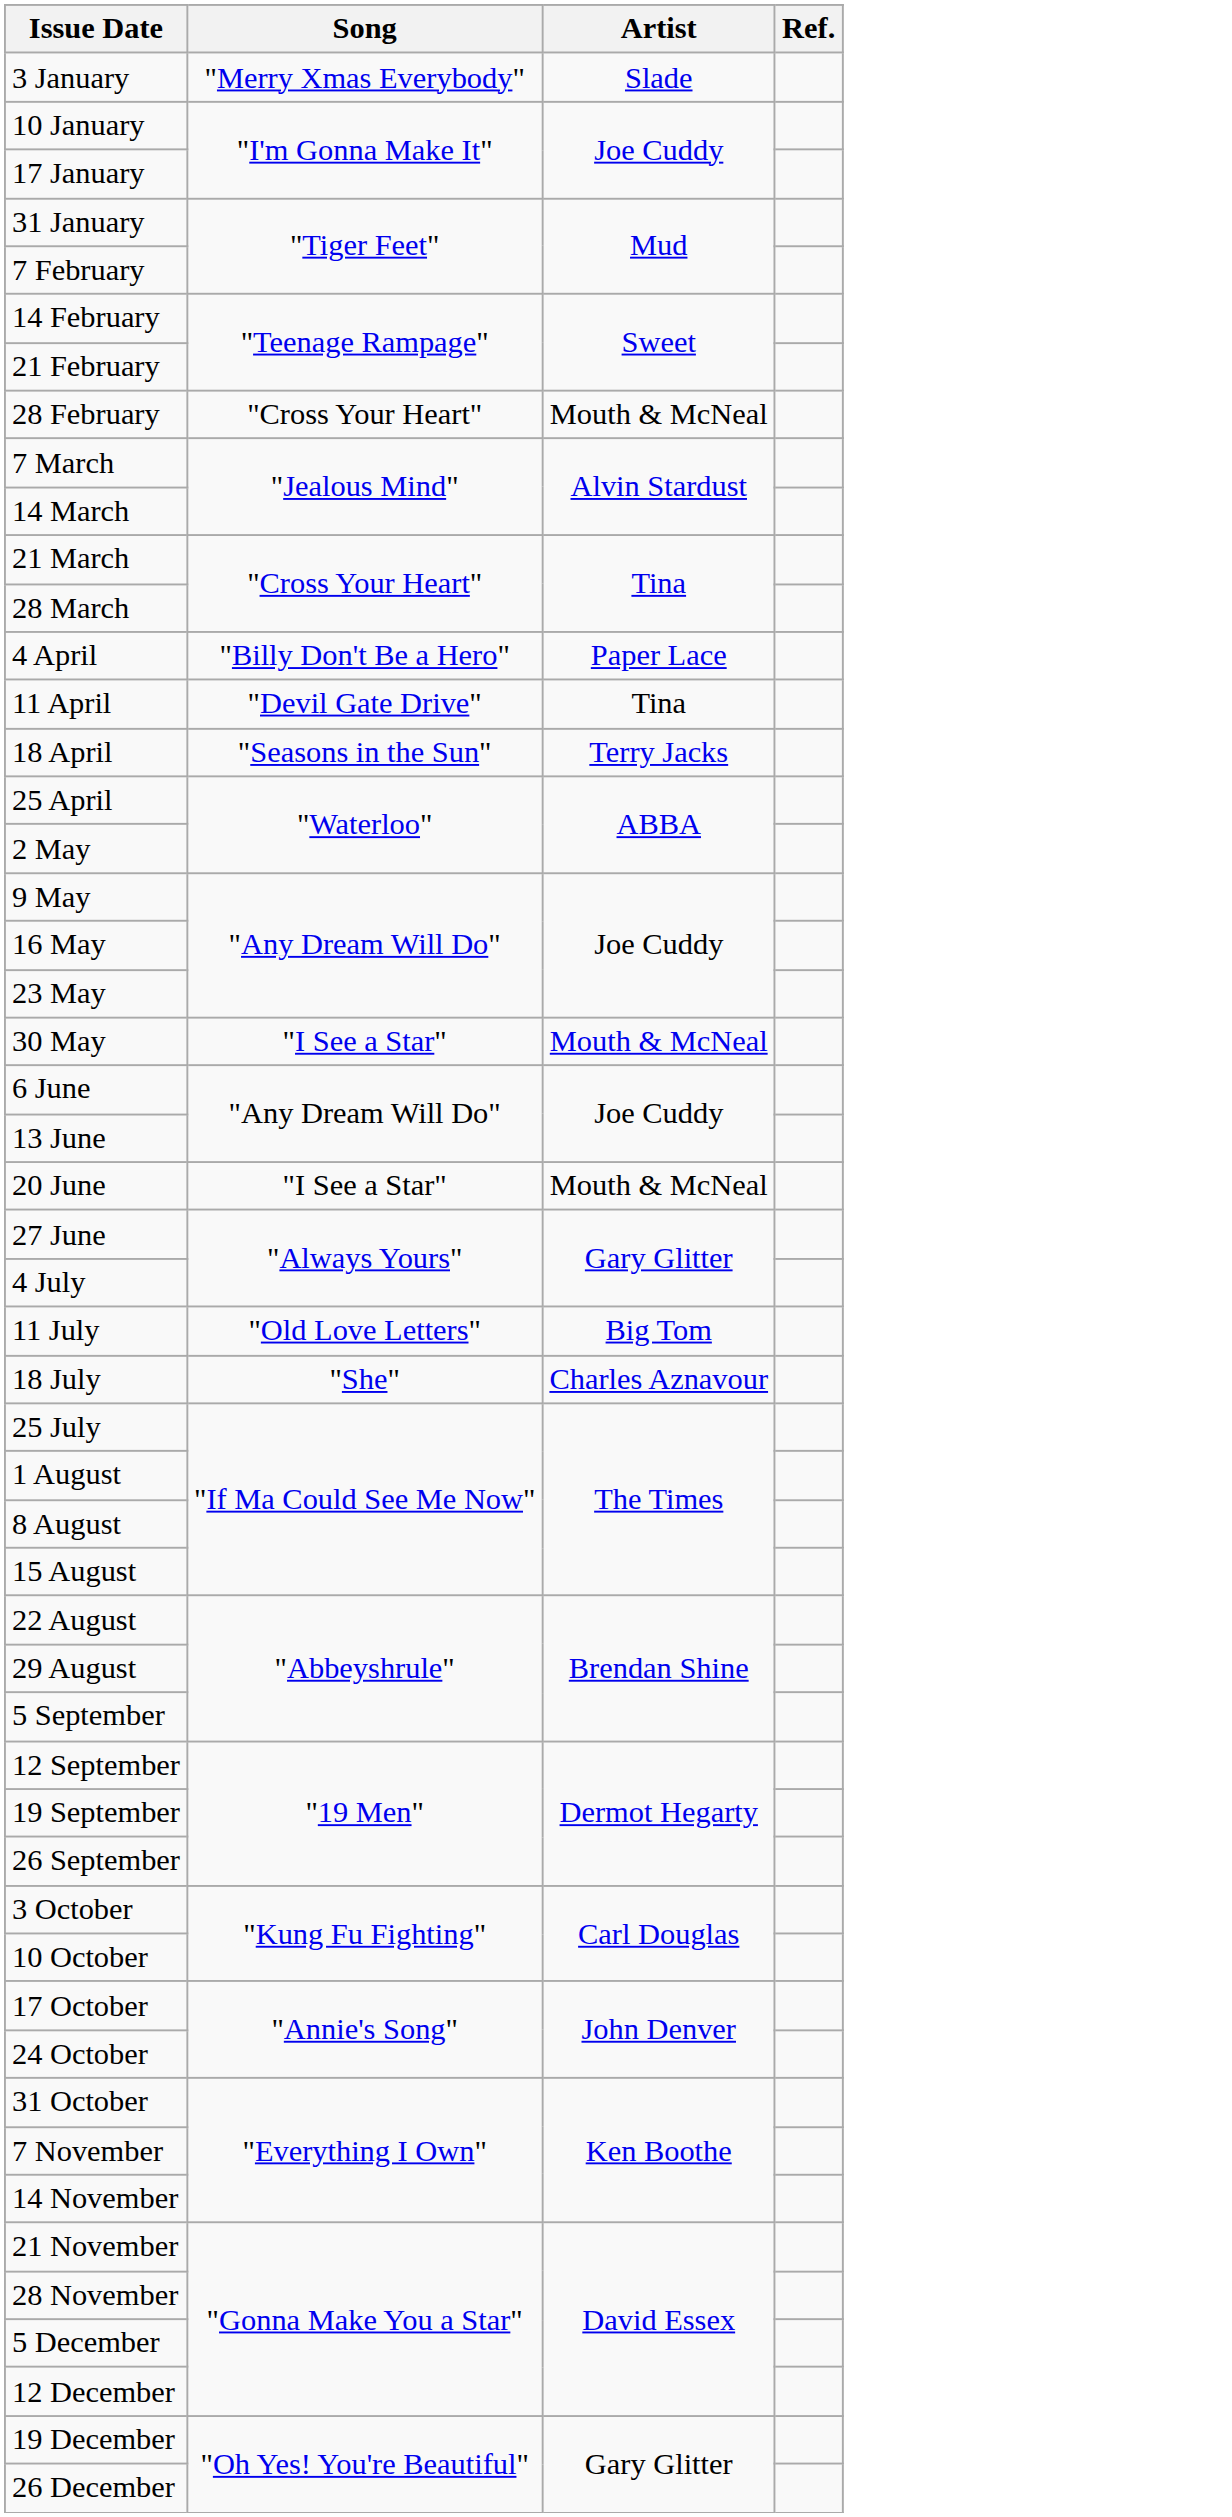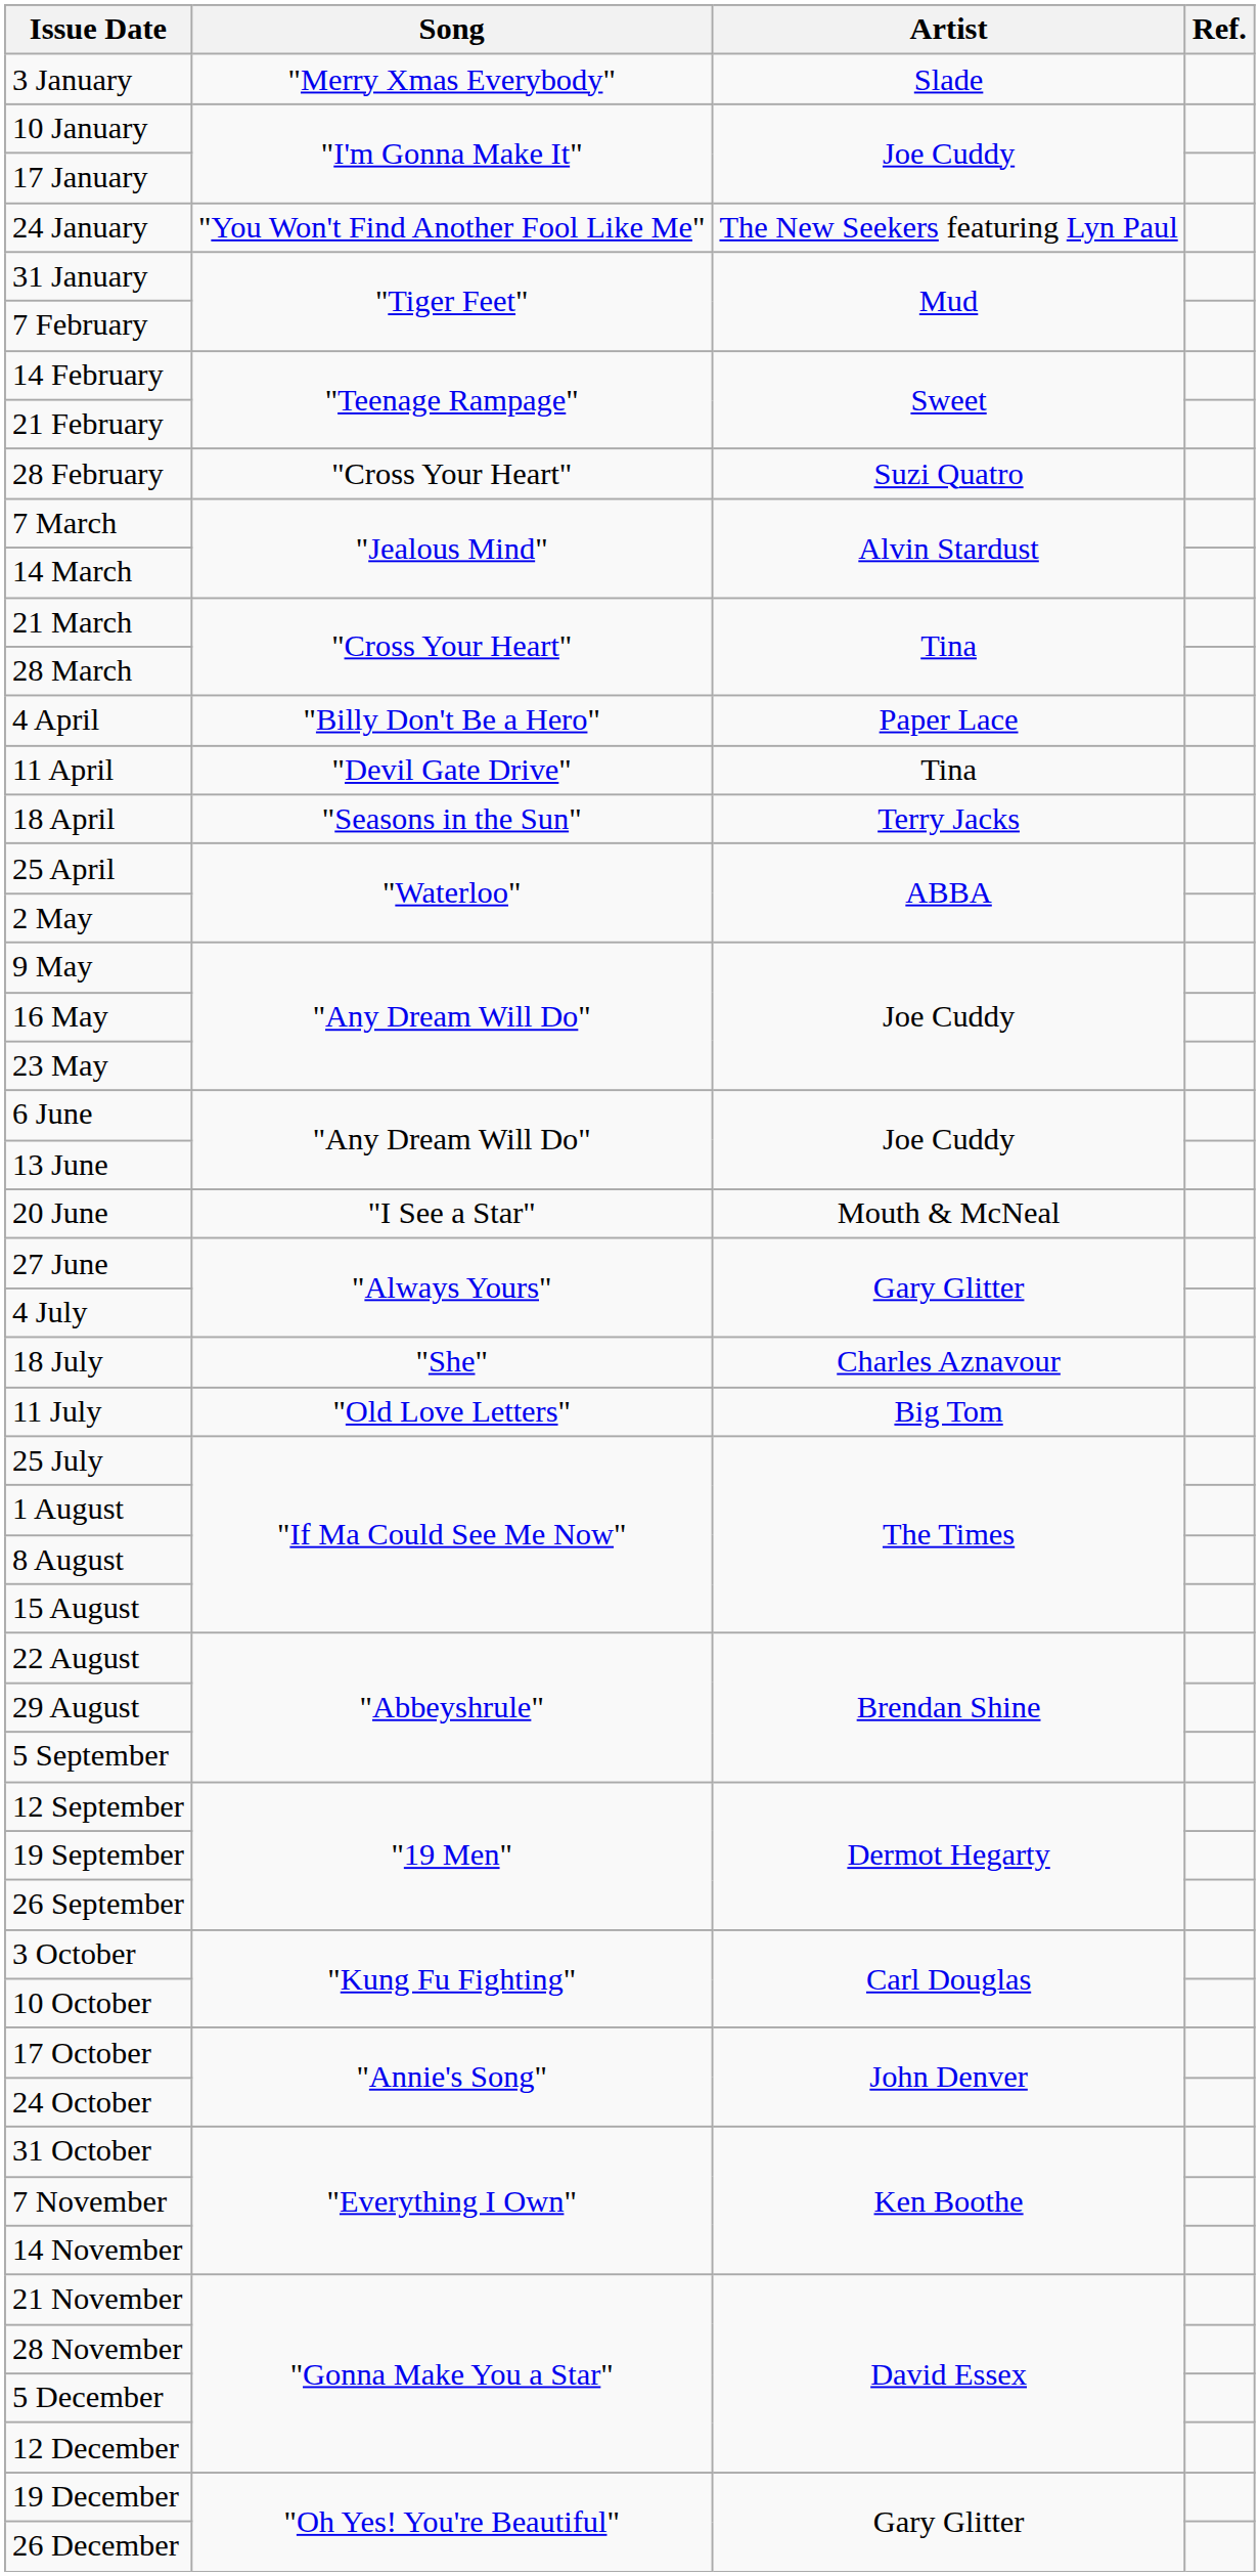 <table class="wikitable">
 <tr>
 <th>Issue Date</th>
 <th>Song</th>
 <th>Artist</th>
 <th>Ref.</th>
 </tr>
 <tr>
 <td>3 January</td>
 <td align=center>"<a href='#'>Merry Xmas Everybody</a>"</td>
 <td align=center><a href='#'>Slade</a></td>
 <td></td>
 </tr>
 <tr>
 <td>10 January</td>
 <td rowspan=2 align=center>"<a href='#'>I'm Gonna Make It</a>"</td>
 <td rowspan=2 align=center><a href='#'>Joe Cuddy</a></td>
 <td></td>
 </tr>
 <tr>
 <td>17 January</td>
+<td></td>
+</tr>
+<tr>
+<td>24 January</td>
+<td align=center>"<a href='#'>You Won't Find Another Fool Like Me</a>"</td>
+<td align=center><a href='#'>The New Seekers</a> featuring <a href='#'>Lyn Paul</a></td>
 <td></td>
 </tr>
 <tr>
 <td>31 January</td>
 <td rowspan=2 align=center>"<a href='#'>Tiger Feet</a>"</td>
 <td rowspan=2 align=center><a href='#'>Mud</a></td>
 <td></td>
 </tr>
 <tr>
 <td>7 February</td>
 <td></td>
 </tr>
 <tr>
 <td>14 February</td>
 <td rowspan=2 align=center>"<a href='#'>Teenage Rampage</a>"</td>
 <td rowspan=2 align=center><a href='#'>Sweet</a></td>
 <td></td>
 </tr>
 <tr>
 <td>21 February</td>
 <td></td>
 </tr>
 <tr>
 <td>28 February</td>
 <td align=center>"Cross Your Heart"</td>
-<td align=center>Mouth & McNeal</td>
+<td align=center><a href='#'>Suzi Quatro</a></td>
 <td></td>
 </tr>
 <tr>
 <td>7 March</td>
 <td rowspan=2 align=center>"<a href='#'>Jealous Mind</a>"</td>
 <td rowspan=2 align=center><a href='#'>Alvin Stardust</a></td>
 <td></td>
 </tr>
 <tr>
 <td>14 March</td>
 <td></td>
 </tr>
 <tr>
 <td>21 March</td>
 <td rowspan=2 align=center>"<a href='#'>Cross Your Heart</a>"</td>
 <td rowspan=2 align=center><a href='#'>Tina</a></td>
 <td></td>
 </tr>
 <tr>
 <td>28 March</td>
 <td></td>
 </tr>
 <tr>
 <td>4 April</td>
 <td align=center>"<a href='#'>Billy Don't Be a Hero</a>"</td>
 <td align=center><a href='#'>Paper Lace</a></td>
 <td></td>
 </tr>
 <tr>
 <td>11 April</td>
 <td align=center>"<a href='#'>Devil Gate Drive</a>"</td>
 <td align=center>Tina</td>
 <td></td>
 </tr>
 <tr>
 <td>18 April</td>
 <td align=center>"<a href='#'>Seasons in the Sun</a>"</td>
 <td align=center><a href='#'>Terry Jacks</a></td>
 <td></td>
 </tr>
 <tr>
 <td>25 April</td>
 <td rowspan=2 align=center>"<a href='#'>Waterloo</a>"</td>
 <td rowspan=2 align=center><a href='#'>ABBA</a></td>
 <td></td>
 </tr>
 <tr>
 <td>2 May</td>
 <td></td>
 </tr>
 <tr>
 <td>9 May</td>
 <td rowspan=3 align=center>"<a href='#'>Any Dream Will Do</a>"</td>
 <td rowspan=3 align=center>Joe Cuddy</td>
 <td></td>
 </tr>
 <tr>
 <td>16 May</td>
 <td></td>
 </tr>
 <tr>
 <td>23 May</td>
 <td></td>
 </tr>
 <tr>
-<td>30 May</td>
-<td align=center>"<a href='#'>I See a Star</a>"</td>
-<td align=center><a href='#'>Mouth & McNeal</a></td>
-<td></td>
-</tr>
-<tr>
 <td>6 June</td>
 <td rowspan=2 align=center>"Any Dream Will Do"</td>
 <td rowspan=2 align=center>Joe Cuddy</td>
 <td></td>
 </tr>
 <tr>
 <td>13 June</td>
 <td></td>
 </tr>
 <tr>
 <td>20 June</td>
 <td align=center>"I See a Star"</td>
 <td align=center>Mouth & McNeal</td>
 <td></td>
 </tr>
 <tr>
 <td>27 June</td>
 <td rowspan=2 align=center>"<a href='#'>Always Yours</a>"</td>
 <td rowspan=2 align=center><a href='#'>Gary Glitter</a></td>
 <td></td>
 </tr>
 <tr>
 <td>4 July</td>
 <td></td>
 </tr>
 <tr>
+<td>18 July</td>
+<td align=center>"<a href='#'>She</a>"</td>
+<td align=center><a href='#'>Charles Aznavour</a></td>
+<td></td>
+</tr>
+<tr>
 <td>11 July</td>
 <td align=center>"<a href='#'>Old Love Letters</a>"</td>
 <td align=center><a href='#'>Big Tom</a></td>
-<td></td>
-</tr>
-<tr>
-<td>18 July</td>
-<td align=center>"<a href='#'>She</a>"</td>
-<td align=center><a href='#'>Charles Aznavour</a></td>
 <td></td>
 </tr>
 <tr>
 <td>25 July</td>
 <td rowspan=4 align=center>"<a href='#'>If Ma Could See Me Now</a>"</td>
 <td rowspan=4 align=center><a href='#'>The Times</a></td>
 <td></td>
 </tr>
 <tr>
 <td>1 August</td>
 <td></td>
 </tr>
 <tr>
 <td>8 August</td>
 <td></td>
 </tr>
 <tr>
 <td>15 August</td>
 <td></td>
 </tr>
 <tr>
 <td>22 August</td>
 <td rowspan=3 align=center>"<a href='#'>Abbeyshrule</a>"</td>
 <td rowspan=3 align=center><a href='#'>Brendan Shine</a></td>
 <td></td>
 </tr>
 <tr>
 <td>29 August</td>
 <td></td>
 </tr>
 <tr>
 <td>5 September</td>
 <td></td>
 </tr>
 <tr>
 <td>12 September</td>
 <td rowspan=3 align=center>"<a href='#'>19 Men</a>"</td>
 <td rowspan=3 align=center><a href='#'>Dermot Hegarty</a></td>
 <td></td>
 </tr>
 <tr>
 <td>19 September</td>
 <td></td>
 </tr>
 <tr>
 <td>26 September</td>
 <td></td>
 </tr>
 <tr>
 <td>3 October</td>
 <td rowspan=2 align=center>"<a href='#'>Kung Fu Fighting</a>"</td>
 <td rowspan=2 align=center><a href='#'>Carl Douglas</a></td>
 <td></td>
 </tr>
 <tr>
 <td>10 October</td>
 <td></td>
 </tr>
 <tr>
 <td>17 October</td>
 <td rowspan=2 align=center>"<a href='#'>Annie's Song</a>"</td>
 <td rowspan=2 align=center><a href='#'>John Denver</a></td>
 <td></td>
 </tr>
 <tr>
 <td>24 October</td>
 <td></td>
 </tr>
 <tr>
 <td>31 October</td>
 <td rowspan=3 align=center>"<a href='#'>Everything I Own</a>"</td>
 <td rowspan=3 align=center><a href='#'>Ken Boothe</a></td>
 <td></td>
 </tr>
 <tr>
 <td>7 November</td>
 <td></td>
 </tr>
 <tr>
 <td>14 November</td>
 <td></td>
 </tr>
 <tr>
 <td>21 November</td>
 <td rowspan=4 align=center>"<a href='#'>Gonna Make You a Star</a>"</td>
 <td rowspan=4 align=center><a href='#'>David Essex</a></td>
 <td></td>
 </tr>
 <tr>
 <td>28 November</td>
 <td></td>
 </tr>
 <tr>
 <td>5 December</td>
 <td></td>
 </tr>
 <tr>
 <td>12 December</td>
 <td></td>
 </tr>
 <tr>
 <td>19 December</td>
 <td rowspan=2 align=center>"<a href='#'>Oh Yes! You're Beautiful</a>"</td>
 <td rowspan=2 align=center>Gary Glitter</td>
 <td></td>
 </tr>
 <tr>
 <td>26 December</td>
 <td></td>
 </tr>
 </table>
